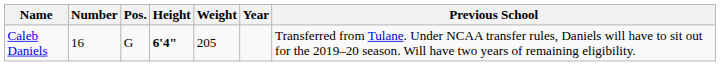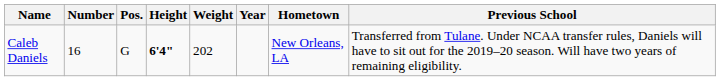 <table class="wikitable sortable" border="1">
 <tr>
 <th>Name</th>
 <th>Number</th>
 <th>Pos.</th>
 <th>Height</th>
 <th>Weight</th>
 <th>Year</th>
+<th>Hometown</th>
 <th class="unsortable">Previous School</th>
 </tr>
 <tr>
 <td><a href='#'>Caleb Daniels</a></td>
 <td>16</td>
 <td>G</td>
 <td><strong>6'4"</strong></td>
-<td>205</td>
+<td>202</td>
 <td></td>
+<td><a href='#'>New Orleans, LA</a></td>
 <td>Transferred from <a href='#'>Tulane</a>. Under NCAA transfer rules, Daniels will have to sit out for the 2019–20 season. Will have two years of remaining eligibility.</td>
 </tr>
 </table>
